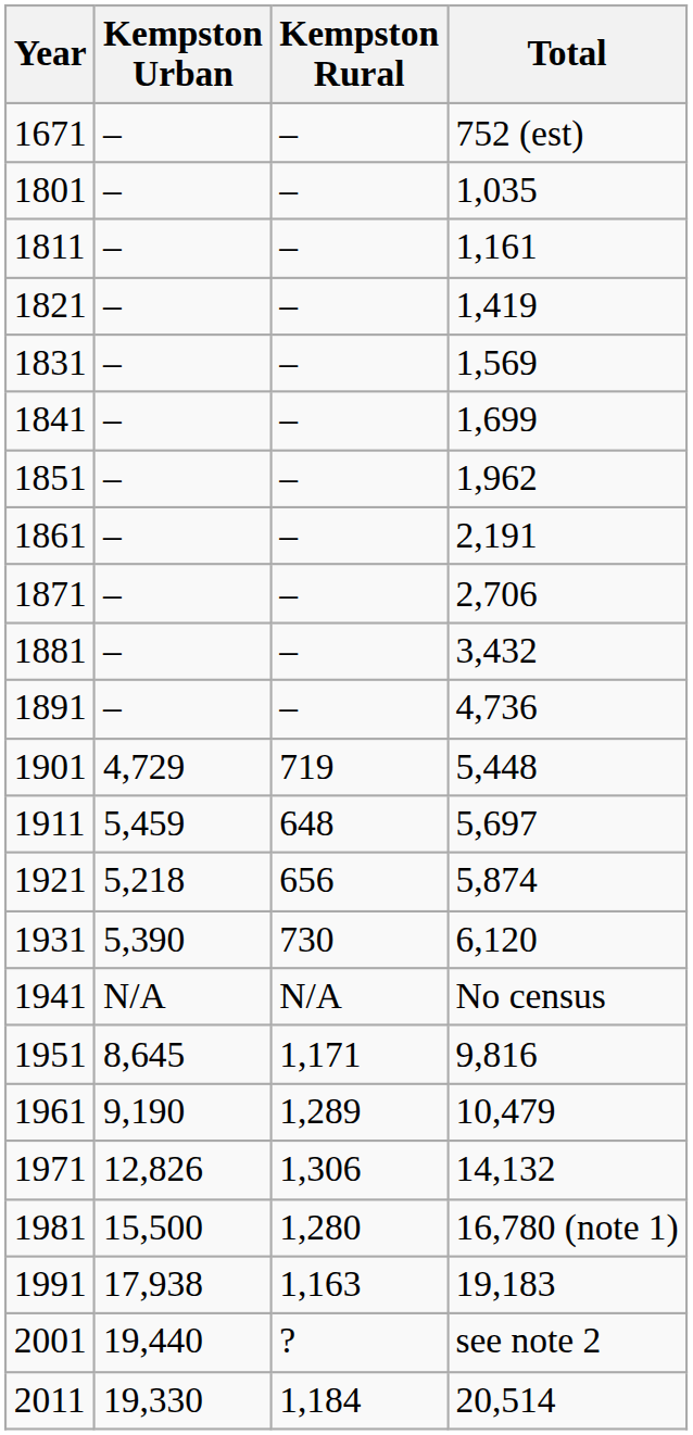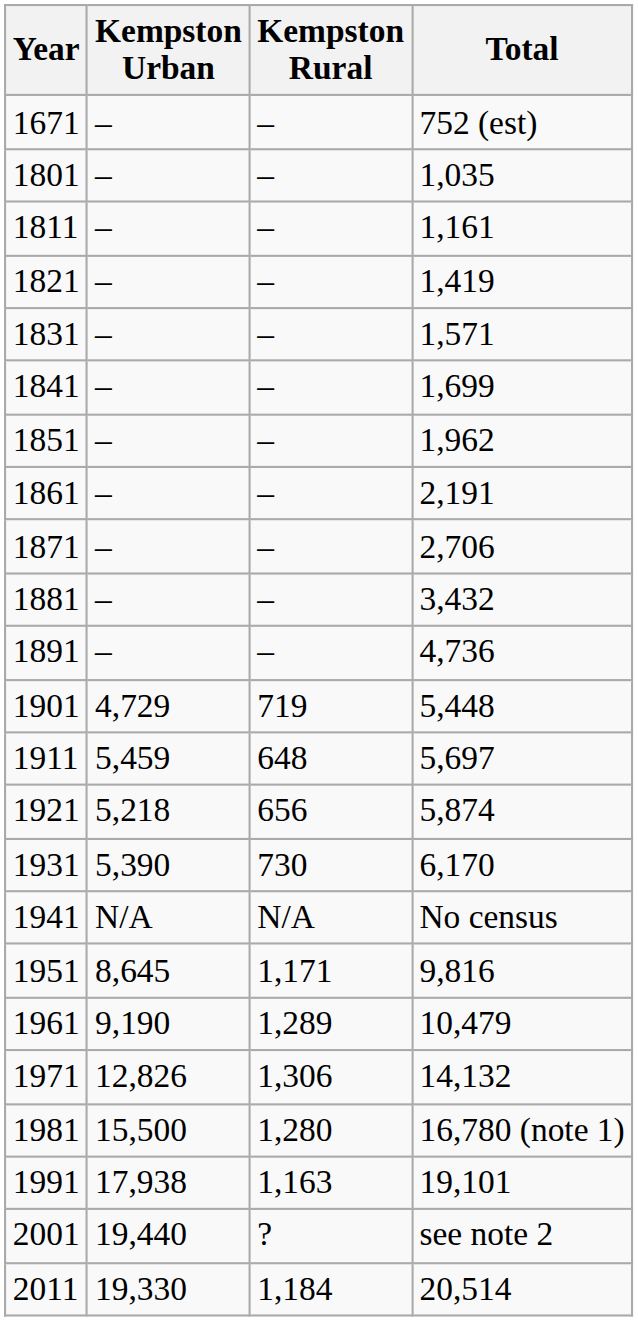 <table class="wikitable sortable mw-collapsible">
 <tr>
 <th>Year</th>
 <th>Kempston<br>Urban</th>
 <th>Kempston<br>Rural</th>
 <th>Total</th>
 </tr>
 <tr>
 <td>1671</td>
 <td>–</td>
 <td>–</td>
 <td>752 (est)</td>
 </tr>
 <tr>
 <td>1801</td>
 <td>–</td>
 <td>–</td>
 <td>1,035</td>
 </tr>
 <tr>
 <td>1811</td>
 <td>–</td>
 <td>–</td>
 <td>1,161</td>
 </tr>
 <tr>
 <td>1821</td>
 <td>–</td>
 <td>–</td>
 <td>1,419</td>
 </tr>
 <tr>
 <td>1831</td>
 <td>–</td>
 <td>–</td>
-<td>1,569</td>
+<td>1,571</td>
 </tr>
 <tr>
 <td>1841</td>
 <td>–</td>
 <td>–</td>
 <td>1,699</td>
 </tr>
 <tr>
 <td>1851</td>
 <td>–</td>
 <td>–</td>
 <td>1,962</td>
 </tr>
 <tr>
 <td>1861</td>
 <td>–</td>
 <td>–</td>
 <td>2,191</td>
 </tr>
 <tr>
 <td>1871</td>
 <td>–</td>
 <td>–</td>
 <td>2,706</td>
 </tr>
 <tr>
 <td>1881</td>
 <td>–</td>
 <td>–</td>
 <td>3,432</td>
 </tr>
 <tr>
 <td>1891</td>
 <td>–</td>
 <td>–</td>
 <td>4,736</td>
 </tr>
 <tr>
 <td>1901</td>
 <td>4,729</td>
 <td>719</td>
 <td>5,448</td>
 </tr>
 <tr>
 <td>1911</td>
 <td>5,459</td>
 <td>648</td>
 <td>5,697</td>
 </tr>
 <tr>
 <td>1921</td>
 <td>5,218</td>
 <td>656</td>
 <td>5,874</td>
 </tr>
 <tr>
 <td>1931</td>
 <td>5,390</td>
 <td>730</td>
-<td>6,120</td>
+<td>6,170</td>
 </tr>
 <tr>
 <td>1941</td>
 <td>N/A</td>
 <td>N/A</td>
 <td>No census</td>
 </tr>
 <tr>
 <td>1951</td>
 <td>8,645</td>
 <td>1,171</td>
 <td>9,816</td>
 </tr>
 <tr>
 <td>1961</td>
 <td>9,190</td>
 <td>1,289</td>
 <td>10,479</td>
 </tr>
 <tr>
 <td>1971</td>
 <td>12,826</td>
 <td>1,306</td>
 <td>14,132</td>
 </tr>
 <tr>
 <td>1981</td>
 <td>15,500</td>
 <td>1,280</td>
 <td>16,780 (note 1)</td>
 </tr>
 <tr>
 <td>1991</td>
 <td>17,938</td>
 <td>1,163</td>
-<td>19,183</td>
+<td>19,101</td>
 </tr>
 <tr>
 <td>2001</td>
 <td>19,440</td>
 <td>?</td>
 <td>see note 2</td>
 </tr>
 <tr>
 <td>2011</td>
 <td>19,330</td>
 <td>1,184</td>
 <td>20,514</td>
 </tr>
 </table>
